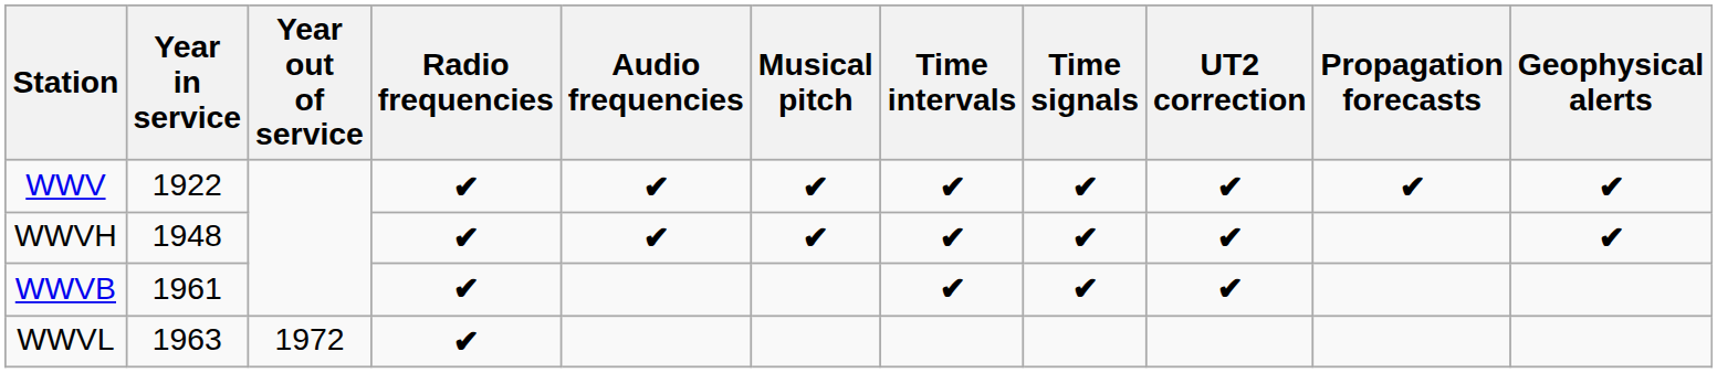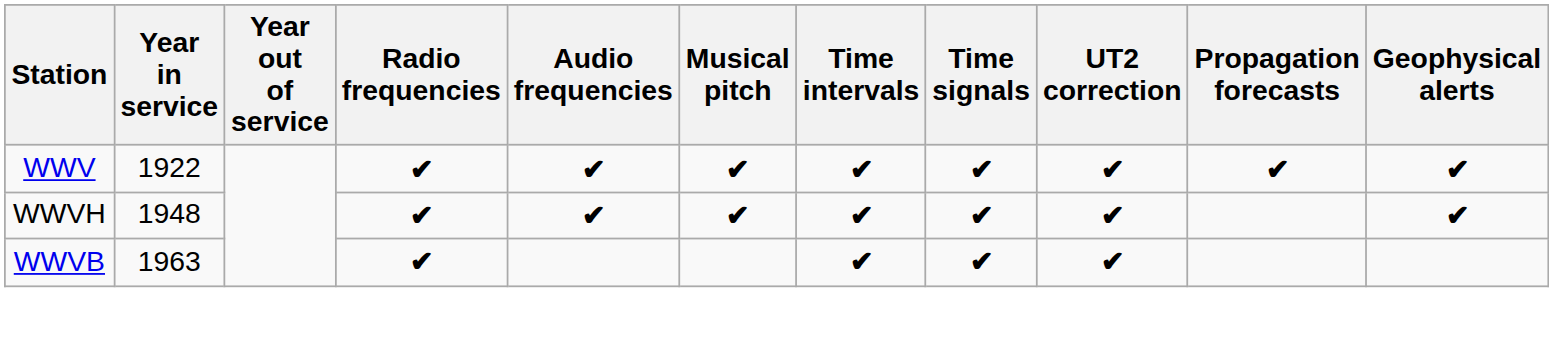 <table class="wikitable" style="text-align:center;">
 <tr>
 <th>Station</th>
 <th>Year<br>in service</th>
 <th>Year out<br>of service</th>
 <th>Radio<br>frequencies</th>
 <th>Audio<br>frequencies</th>
 <th>Musical<br>pitch</th>
 <th>Time<br>intervals</th>
 <th>Time<br>signals</th>
 <th>UT2<br>correction</th>
 <th>Propagation<br>forecasts</th>
 <th>Geophysical<br>alerts</th>
 </tr>
 <tr>
 <td><a href='#'>WWV</a></td>
 <td>1922</td>
 <td rowspan="3"></td>
 <td><strong>✔</strong></td>
 <td><strong>✔</strong></td>
 <td><strong>✔</strong></td>
 <td><strong>✔</strong></td>
 <td><strong>✔</strong></td>
 <td><strong>✔</strong></td>
 <td><strong>✔</strong></td>
 <td><strong>✔</strong></td>
 </tr>
 <tr>
 <td>WWVH</td>
 <td>1948</td>
 <td><strong>✔</strong></td>
 <td><strong>✔</strong></td>
 <td><strong>✔</strong></td>
 <td><strong>✔</strong></td>
 <td><strong>✔</strong></td>
 <td><strong>✔</strong></td>
 <td></td>
 <td><strong>✔</strong></td>
 </tr>
 <tr>
 <td><a href='#'>WWVB</a></td>
-<td>1961</td>
+<td>1963</td>
 <td><strong>✔</strong></td>
 <td></td>
 <td></td>
 <td><strong>✔</strong></td>
 <td><strong>✔</strong></td>
 <td><strong>✔</strong></td>
 <td></td>
 <td></td>
 </tr>
-<tr>
-<td>WWVL</td>
-<td>1963</td>
-<td>1972</td>
-<td><strong>✔</strong></td>
-<td></td>
-<td></td>
-<td></td>
-<td></td>
-<td></td>
-<td></td>
-<td></td>
-</tr>
 </table>
